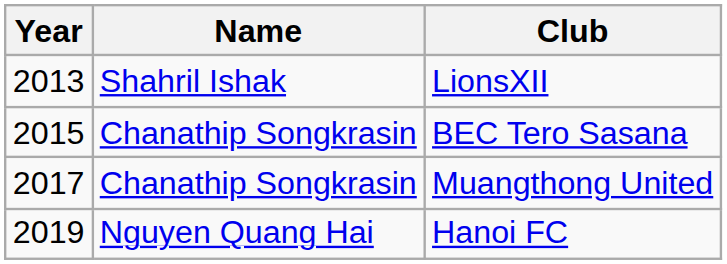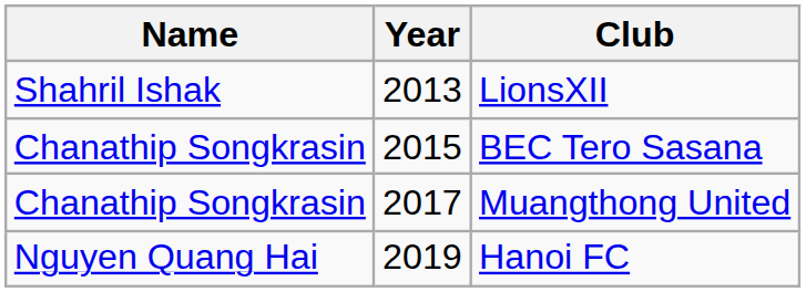 <table class="wikitable" style="font-size: 85%;">
 <tr>
+<th>Name</th>
 <th>Year</th>
-<th>Name</th>
 <th>Club</th>
 </tr>
 <tr>
+<td> <a href='#'>Shahril Ishak</a></td>
 <td>2013</td>
-<td> <a href='#'>Shahril Ishak</a></td>
 <td> <a href='#'>LionsXII</a></td>
 </tr>
 <tr>
+<td> <a href='#'>Chanathip Songkrasin</a></td>
 <td>2015</td>
-<td> <a href='#'>Chanathip Songkrasin</a></td>
 <td> <a href='#'>BEC Tero Sasana</a></td>
 </tr>
 <tr>
+<td> <a href='#'>Chanathip Songkrasin</a></td>
 <td>2017</td>
-<td> <a href='#'>Chanathip Songkrasin</a></td>
 <td> <a href='#'>Muangthong United</a></td>
 </tr>
 <tr>
+<td> <a href='#'>Nguyen Quang Hai</a></td>
 <td>2019</td>
-<td> <a href='#'>Nguyen Quang Hai</a></td>
 <td> <a href='#'>Hanoi FC</a></td>
 </tr>
 </table>
